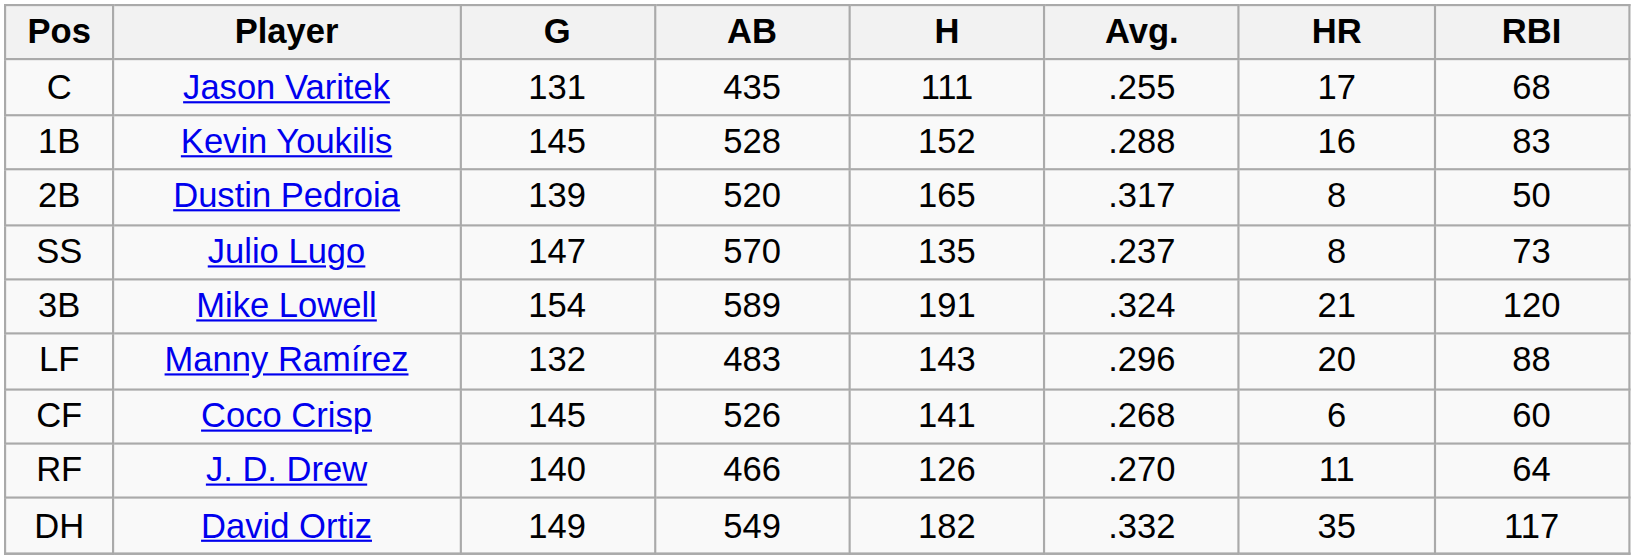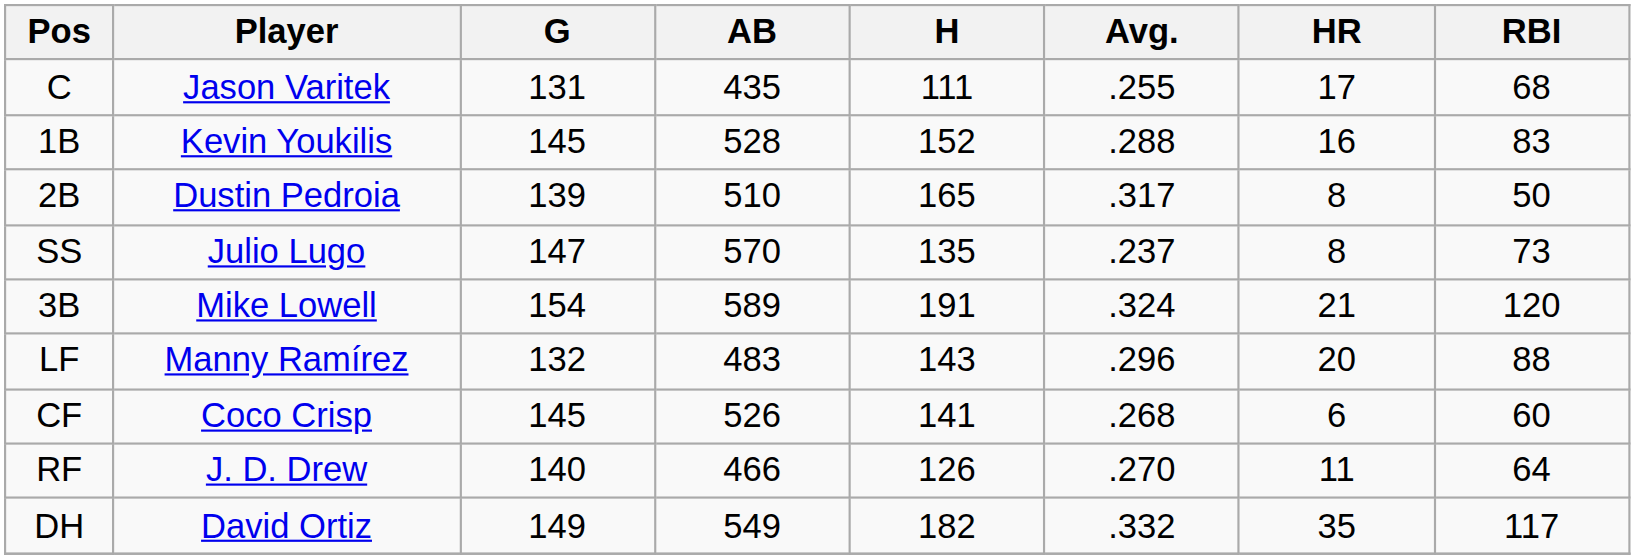 <table class="wikitable sortable">
 <tr>
 <th bgcolor="#DDDDFF" width="5%">Pos</th>
 <th bgcolor="#DDDDFF" width="16%">Player</th>
 <th bgcolor="#DDDDFF" width="9%">G</th>
 <th bgcolor="#DDDDFF" width="9%">AB</th>
 <th bgcolor="#DDDDFF" width="9%">H</th>
 <th bgcolor="#DDDDFF" width="9%">Avg.</th>
 <th bgcolor="#DDDDFF" width="9%">HR</th>
 <th bgcolor="#DDDDFF" width="9%">RBI</th>
 </tr>
 <tr align="center">
 <td>C</td>
 <td><a href='#'>Jason Varitek</a></td>
 <td>131</td>
 <td>435</td>
 <td>111</td>
 <td>.255</td>
 <td>17</td>
 <td>68</td>
 </tr>
 <tr align=center>
 <td>1B</td>
 <td><a href='#'>Kevin Youkilis</a></td>
 <td>145</td>
 <td>528</td>
 <td>152</td>
 <td>.288</td>
 <td>16</td>
 <td>83</td>
 </tr>
 <tr align=center>
 <td>2B</td>
 <td><a href='#'>Dustin Pedroia</a></td>
 <td>139</td>
-<td>520</td>
+<td>510</td>
 <td>165</td>
 <td>.317</td>
 <td>8</td>
 <td>50</td>
 </tr>
 <tr align=center>
 <td>SS</td>
 <td><a href='#'>Julio Lugo</a></td>
 <td>147</td>
 <td>570</td>
 <td>135</td>
 <td>.237</td>
 <td>8</td>
 <td>73</td>
 </tr>
 <tr align=center>
 <td>3B</td>
 <td><a href='#'>Mike Lowell</a></td>
 <td>154</td>
 <td>589</td>
 <td>191</td>
 <td>.324</td>
 <td>21</td>
 <td>120</td>
 </tr>
 <tr align="center">
 <td>LF</td>
 <td><a href='#'>Manny Ramírez</a></td>
 <td>132</td>
 <td>483</td>
 <td>143</td>
 <td>.296</td>
 <td>20</td>
 <td>88</td>
 </tr>
 <tr align=center>
 <td>CF</td>
 <td><a href='#'>Coco Crisp</a></td>
 <td>145</td>
 <td>526</td>
 <td>141</td>
 <td>.268</td>
 <td>6</td>
 <td>60</td>
 </tr>
 <tr align=center>
 <td>RF</td>
 <td><a href='#'>J. D. Drew</a></td>
 <td>140</td>
 <td>466</td>
 <td>126</td>
 <td>.270</td>
 <td>11</td>
 <td>64</td>
 </tr>
 <tr align=center>
 <td>DH</td>
 <td><a href='#'>David Ortiz</a></td>
 <td>149</td>
 <td>549</td>
 <td>182</td>
 <td>.332</td>
 <td>35</td>
 <td>117</td>
 </tr>
 <tr align="center">
 </tr>
 </table>
